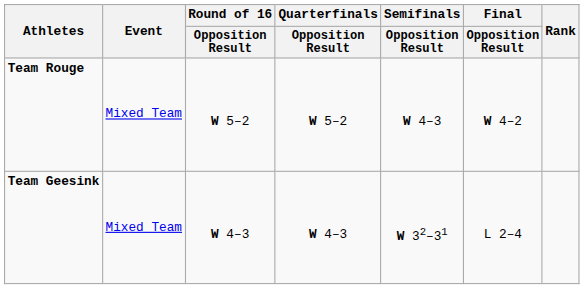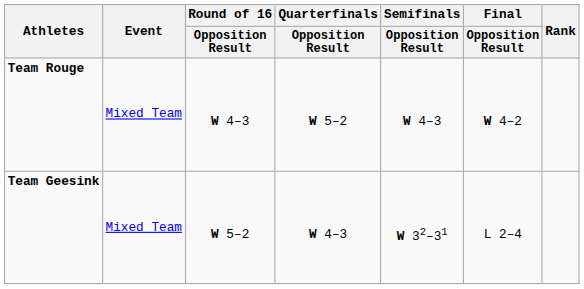 <table class="wikitable" style="font-size:90%">
 <tr>
 <th rowspan="2">Athletes</th>
 <th rowspan="2">Event</th>
 <th>Round of 16</th>
 <th>Quarterfinals</th>
 <th>Semifinals</th>
 <th>Final</th>
 <th rowspan=2>Rank</th>
 </tr>
 <tr style="font-size:95%">
 <th>Opposition<br>Result</th>
 <th>Opposition<br>Result</th>
 <th>Opposition<br>Result</th>
 <th>Opposition<br>Result</th>
 </tr>
 <tr align=center>
 <td align=left><strong>Team Rouge</strong><br><br><br><br><strong></strong><br><br><br></td>
 <td align=left><a href='#'>Mixed Team</a></td>
-<td><br> <strong>W</strong> 5–2</td>
+<td><br> <strong>W</strong> 4–3</td>
 <td><br> <strong>W</strong> 5–2</td>
 <td><br> <strong>W</strong> 4–3</td>
 <td><br> <strong>W</strong> 4–2</td>
 <td></td>
 </tr>
 <tr align=center>
 <td align=left><strong>Team Geesink</strong><br><br><br><br><br><br><strong></strong><br></td>
 <td align=left><a href='#'>Mixed Team</a></td>
-<td><br> <strong>W</strong> 4–3</td>
+<td><br> <strong>W</strong> 5–2</td>
 <td><br> <strong>W</strong> 4–3</td>
 <td><br> <strong>W</strong> 3<sup>2</sup>–3<sup>1</sup></td>
 <td><br> L 2–4</td>
 <td></td>
 </tr>
 </table>
